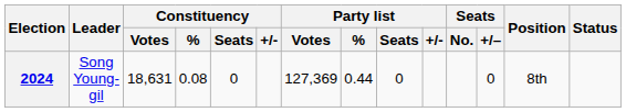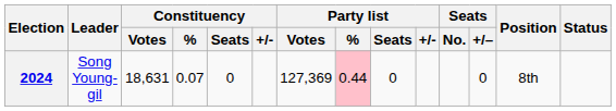 <table class="wikitable" style="text-align:center">
 <tr>
 <th rowspan="2">Election</th>
 <th rowspan="2">Leader</th>
 <th colspan="4">Constituency</th>
 <th colspan="4">Party list</th>
 <th colspan="2">Seats</th>
 <th rowspan="2">Position</th>
 <th rowspan="2">Status</th>
 </tr>
 <tr>
 <th>Votes</th>
 <th>%</th>
 <th>Seats</th>
 <th>+/-</th>
 <th>Votes</th>
 <th>%</th>
 <th>Seats</th>
 <th>+/-</th>
 <th>No.</th>
 <th>+/–</th>
 </tr>
 <tr>
 <th><a href='#'>2024</a></th>
 <td><a href='#'>Song Young-gil</a></td>
 <td>18,631</td>
-<td>0.08</td>
+<td>0.07</td>
 <td> 0</td>
 <td></td>
 <td>127,369</td>
-<td>0.44</td>
+<td style="background: pink;">0.44</td>
 <td> 0</td>
 <td></td>
 <td></td>
 <td> 0</td>
 <td> 8th</td>
 <td></td>
 </tr>
 </table>
